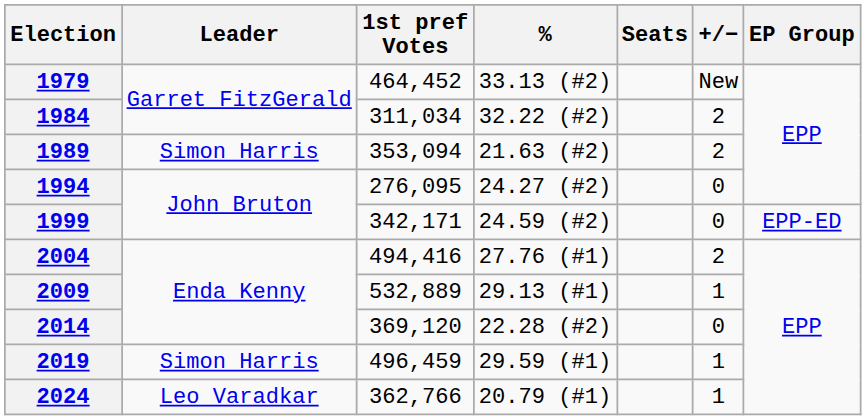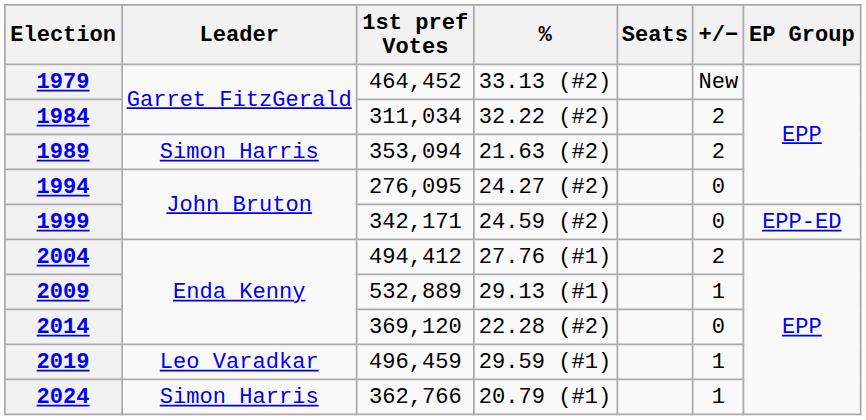 <table class="wikitable" style=text-align:center;font-size:97%;">
 <tr>
 <th>Election</th>
 <th>Leader</th>
 <th>1st pref<br>Votes</th>
 <th>%</th>
 <th>Seats</th>
 <th>+/−</th>
 <th>EP Group</th>
 </tr>
 <tr>
 <th><a href='#'>1979</a></th>
 <td rowspan=2><a href='#'>Garret FitzGerald</a></td>
 <td>464,452</td>
 <td>33.13 (#2)</td>
 <td></td>
 <td>New</td>
 <td rowspan=4><a href='#'>EPP</a></td>
 </tr>
 <tr>
 <th><a href='#'>1984</a></th>
 <td>311,034</td>
 <td>32.22 (#2)</td>
 <td></td>
 <td> 2</td>
 </tr>
 <tr>
 <th><a href='#'>1989</a></th>
 <td><a href='#'>Simon Harris</a></td>
 <td>353,094</td>
 <td>21.63 (#2)</td>
 <td></td>
 <td> 2</td>
 </tr>
 <tr>
 <th><a href='#'>1994</a></th>
 <td rowspan=2><a href='#'>John Bruton</a></td>
 <td>276,095</td>
 <td>24.27 (#2)</td>
 <td></td>
 <td> 0</td>
 </tr>
 <tr>
 <th><a href='#'>1999</a></th>
 <td>342,171</td>
 <td>24.59 (#2)</td>
 <td></td>
 <td> 0</td>
 <td><a href='#'>EPP-ED</a></td>
 </tr>
 <tr>
 <th><a href='#'>2004</a></th>
 <td rowspan=3><a href='#'>Enda Kenny</a></td>
-<td>494,416</td>
+<td>494,412</td>
 <td>27.76 (#1)</td>
 <td></td>
 <td> 2</td>
 <td rowspan=5><a href='#'>EPP</a></td>
 </tr>
 <tr>
 <th><a href='#'>2009</a></th>
 <td>532,889</td>
 <td>29.13 (#1)</td>
 <td></td>
 <td> 1</td>
 </tr>
 <tr>
 <th><a href='#'>2014</a></th>
 <td>369,120</td>
 <td>22.28 (#2)</td>
 <td></td>
 <td> 0</td>
 </tr>
 <tr>
 <th><a href='#'>2019</a></th>
-<td><a href='#'>Simon Harris</a></td>
+<td><a href='#'>Leo Varadkar</a></td>
 <td>496,459</td>
 <td>29.59 (#1)</td>
 <td></td>
 <td> 1</td>
 </tr>
 <tr>
 <th><a href='#'>2024</a></th>
-<td><a href='#'>Leo Varadkar</a></td>
+<td><a href='#'>Simon Harris</a></td>
 <td>362,766</td>
 <td>20.79 (#1)</td>
 <td></td>
 <td> 1</td>
 </tr>
 </table>
